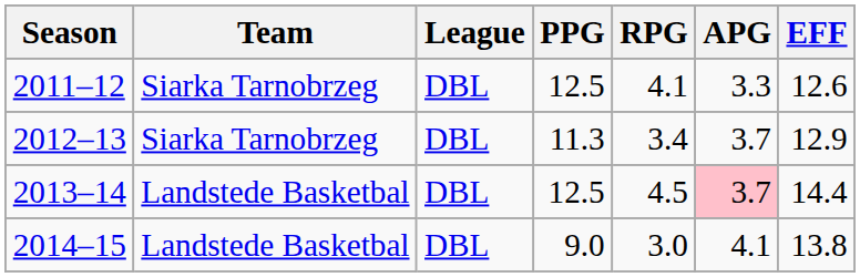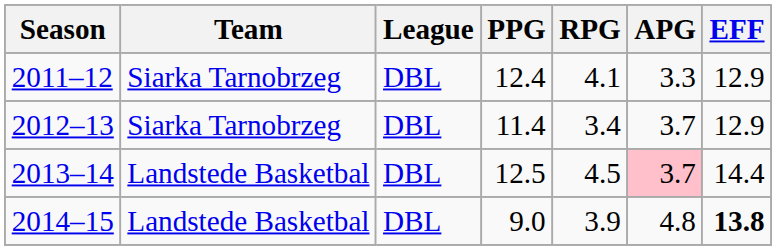 <table class="wikitable sortable" style="font-size:95%; text-align:right">
 <tr>
 <th>Season</th>
 <th>Team</th>
 <th>League</th>
 <th>PPG</th>
 <th>RPG</th>
 <th>APG</th>
 <th><a href='#'>EFF</a></th>
 </tr>
 <tr>
 <td align=left><a href='#'>2011–12</a></td>
 <td align=left><a href='#'>Siarka Tarnobrzeg</a></td>
 <td align=left><a href='#'>DBL</a></td>
-<td>12.5</td>
+<td>12.4</td>
 <td>4.1</td>
 <td>3.3</td>
-<td>12.6</td>
+<td>12.9</td>
 </tr>
 <tr>
 <td align=left><a href='#'>2012–13</a></td>
 <td align=left><a href='#'>Siarka Tarnobrzeg</a></td>
 <td align=left><a href='#'>DBL</a></td>
-<td>11.3</td>
+<td>11.4</td>
 <td>3.4</td>
 <td>3.7</td>
 <td>12.9</td>
 </tr>
 <tr>
 <td align=left><a href='#'>2013–14</a></td>
 <td align=left><a href='#'>Landstede Basketbal</a></td>
 <td align=left><a href='#'>DBL</a></td>
 <td>12.5</td>
 <td>4.5</td>
 <td style="background: pink;">3.7</td>
 <td>14.4</td>
 </tr>
 <tr>
 <td align=left><a href='#'>2014–15</a></td>
 <td align=left><a href='#'>Landstede Basketbal</a></td>
 <td align=left><a href='#'>DBL</a></td>
 <td>9.0</td>
-<td>3.0</td>
-<td>4.1</td>
-<td>13.8</td>
+<td>3.9</td>
+<td>4.8</td>
+<td><strong>13.8</strong></td>
 </tr>
 </table>
